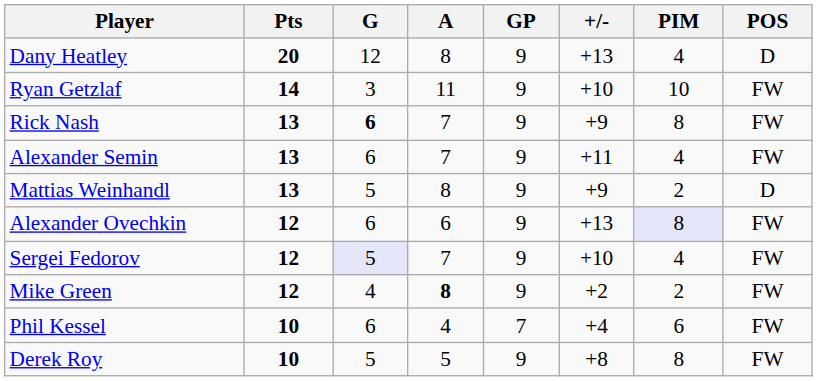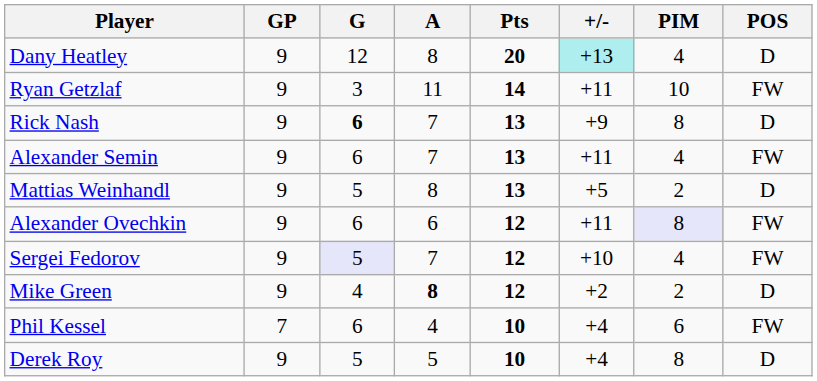 <table class="wikitable sortable" style="text-align:center;">
 <tr>
 <th width="175px">Player</th>
-<th width="60px">Pts</th>
+<th width="50px">GP</th>
 <th width="50px">G</th>
 <th width="50px">A</th>
-<th width="50px">GP</th>
+<th width="60px">Pts</th>
 <th width="50px">+/-</th>
 <th width="60px">PIM</th>
 <th width="60px">POS</th>
 </tr>
 <tr>
 <td style="text-align:left;"> <a href='#'>Dany Heatley</a></td>
-<td><strong>20</strong></td>
+<td>9</td>
 <td>12</td>
 <td>8</td>
-<td>9</td>
-<td>+13</td>
+<td><strong>20</strong></td>
+<td style="background: paleturquoise;">+13</td>
 <td>4</td>
 <td>D</td>
 </tr>
 <tr>
 <td style="text-align:left;"> <a href='#'>Ryan Getzlaf</a></td>
-<td><strong>14</strong></td>
+<td>9</td>
 <td>3</td>
 <td>11</td>
-<td>9</td>
-<td>+10</td>
+<td><strong>14</strong></td>
+<td>+11</td>
 <td>10</td>
 <td>FW</td>
 </tr>
 <tr>
 <td style="text-align:left;"> <a href='#'>Rick Nash</a></td>
-<td><strong>13</strong></td>
+<td>9</td>
 <td><strong>6</strong></td>
 <td>7</td>
-<td>9</td>
+<td><strong>13</strong></td>
 <td>+9</td>
 <td>8</td>
-<td>FW</td>
+<td>D</td>
 </tr>
 <tr>
 <td style="text-align:left;"> <a href='#'>Alexander Semin</a></td>
-<td><strong>13</strong></td>
+<td>9</td>
 <td>6</td>
 <td>7</td>
-<td>9</td>
+<td><strong>13</strong></td>
 <td>+11</td>
 <td>4</td>
 <td>FW</td>
 </tr>
 <tr>
 <td style="text-align:left;"> <a href='#'>Mattias Weinhandl</a></td>
-<td><strong>13</strong></td>
+<td>9</td>
 <td>5</td>
 <td>8</td>
-<td>9</td>
-<td>+9</td>
+<td><strong>13</strong></td>
+<td>+5</td>
 <td>2</td>
 <td>D</td>
 </tr>
 <tr>
 <td style="text-align:left;"> <a href='#'>Alexander Ovechkin</a></td>
-<td><strong>12</strong></td>
+<td>9</td>
 <td>6</td>
 <td>6</td>
-<td>9</td>
-<td>+13</td>
+<td><strong>12</strong></td>
+<td>+11</td>
 <td style="background: lavender;">8</td>
 <td>FW</td>
 </tr>
 <tr>
 <td style="text-align:left;"> <a href='#'>Sergei Fedorov</a></td>
-<td><strong>12</strong></td>
+<td>9</td>
 <td style="background: lavender;">5</td>
 <td>7</td>
-<td>9</td>
+<td><strong>12</strong></td>
 <td>+10</td>
 <td>4</td>
 <td>FW</td>
 </tr>
 <tr>
 <td style="text-align:left;"> <a href='#'>Mike Green</a></td>
-<td><strong>12</strong></td>
+<td>9</td>
 <td>4</td>
 <td><strong>8</strong></td>
-<td>9</td>
+<td><strong>12</strong></td>
 <td>+2</td>
 <td>2</td>
-<td>FW</td>
+<td>D</td>
 </tr>
 <tr>
 <td style="text-align:left;"> <a href='#'>Phil Kessel</a></td>
-<td><strong>10</strong></td>
+<td>7</td>
 <td>6</td>
 <td>4</td>
-<td>7</td>
+<td><strong>10</strong></td>
 <td>+4</td>
 <td>6</td>
 <td>FW</td>
 </tr>
 <tr>
 <td style="text-align:left;"> <a href='#'>Derek Roy</a></td>
-<td><strong>10</strong></td>
+<td>9</td>
 <td>5</td>
 <td>5</td>
-<td>9</td>
-<td>+8</td>
+<td><strong>10</strong></td>
+<td>+4</td>
 <td>8</td>
-<td>FW</td>
+<td>D</td>
 </tr>
 </table>
